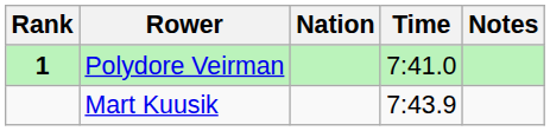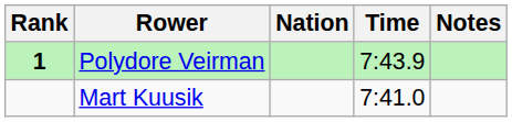 <table class="wikitable sortable" style="text-align:center">
 <tr>
 <th>Rank</th>
 <th>Rower</th>
 <th>Nation</th>
 <th>Time</th>
 <th>Notes</th>
 </tr>
 <tr bgcolor=bbf3bb>
 <td><strong>1</strong></td>
 <td align=left><a href='#'>Polydore Veirman</a></td>
 <td align=left></td>
-<td>7:41.0</td>
+<td>7:43.9</td>
 <td></td>
 </tr>
 <tr>
 <td></td>
 <td align=left><a href='#'>Mart Kuusik</a></td>
 <td align=left></td>
-<td>7:43.9</td>
+<td>7:41.0</td>
 <td></td>
 </tr>
 </table>
